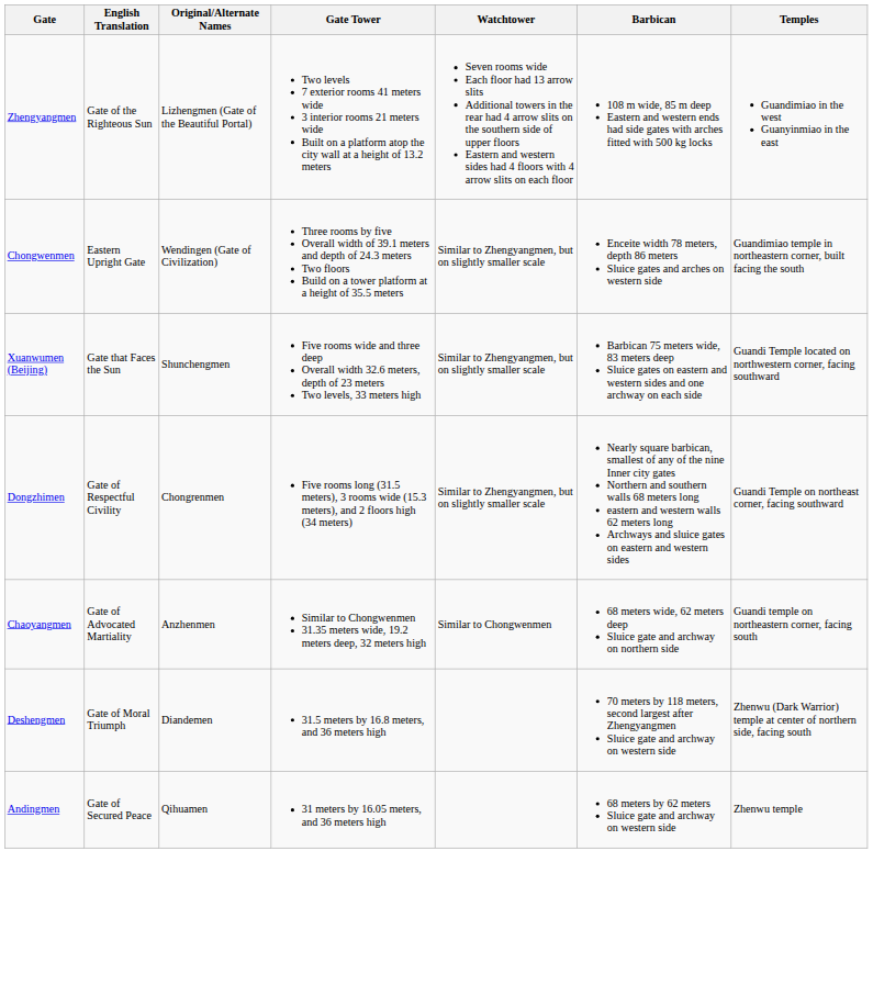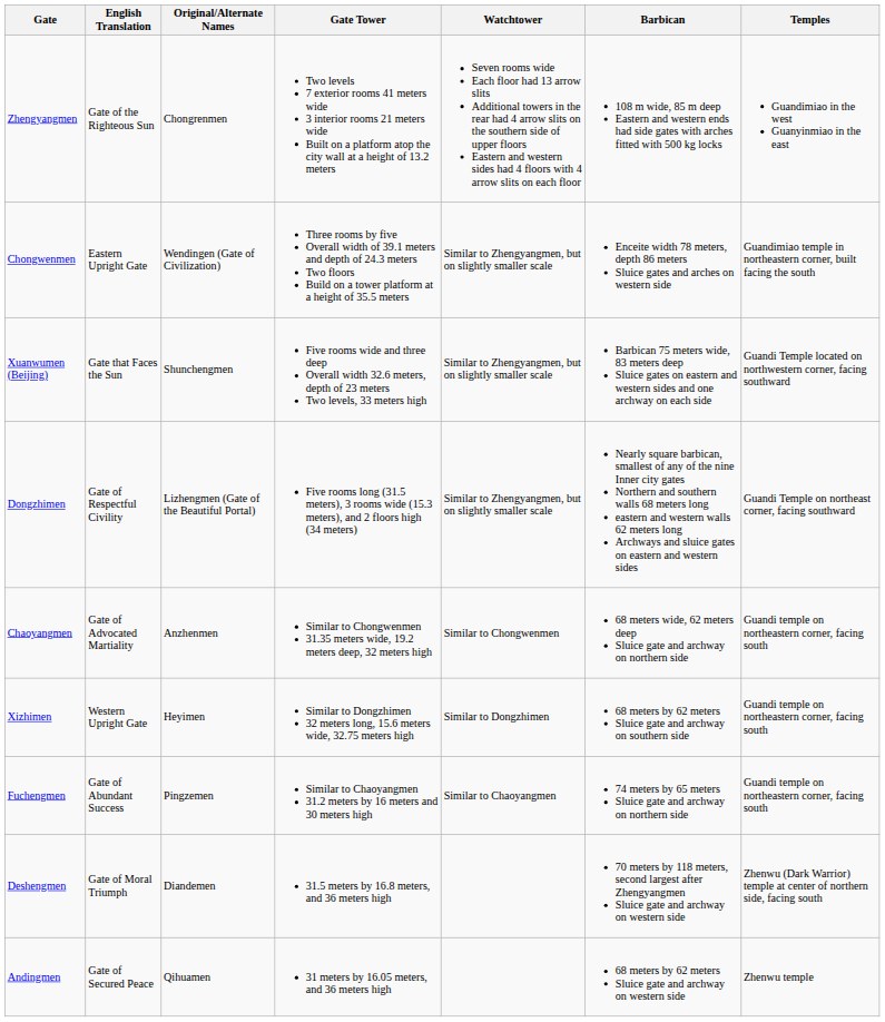 <table class="wikitable mw-collapsible">
 <tr>
 <th>Gate</th>
 <th>English Translation</th>
 <th>Original/Alternate Names</th>
 <th>Gate Tower</th>
 <th>Watchtower</th>
 <th>Barbican</th>
 <th>Temples</th>
 </tr>
 <tr>
 <td><a href='#'>Zhengyangmen</a></td>
 <td>Gate of the Righteous Sun</td>
-<td>Lizhengmen (Gate of the Beautiful Portal)</td>
+<td>Chongrenmen</td>
 <td><br><ul><li>Two levels</li><li>7 exterior rooms 41 meters wide</li><li>3 interior rooms 21 meters wide</li><li>Built on a platform atop the city wall at a height of 13.2 meters</li></ul></td>
 <td><br><ul><li>Seven rooms wide</li><li>Each floor had 13 arrow slits</li><li>Additional towers in the rear had 4 arrow slits on the southern side of upper floors</li><li>Eastern and western sides had 4 floors with 4 arrow slits on each floor</li></ul></td>
 <td><br><ul><li>108 m wide, 85 m deep</li><li>Eastern and western ends had side gates with arches fitted with 500 kg locks</li></ul></td>
 <td><br><ul><li>Guandimiao in the west</li><li>Guanyinmiao in the east</li></ul></td>
 </tr>
 <tr>
 <td><a href='#'>Chongwenmen</a></td>
 <td>Eastern Upright Gate</td>
 <td>Wendingen (Gate of Civilization)</td>
 <td><br><ul><li>Three rooms by five</li><li>Overall width of 39.1 meters and depth of 24.3 meters</li><li>Two floors</li><li>Build on a tower platform at a height of 35.5 meters</li></ul></td>
 <td>Similar to Zhengyangmen, but on slightly smaller scale</td>
 <td><br><ul><li>Enceite width 78 meters, depth 86 meters</li><li>Sluice gates and arches on western side</li></ul></td>
 <td>Guandimiao temple in northeastern corner, built facing the south</td>
 </tr>
 <tr>
 <td><a href='#'>Xuanwumen (Beijing)</a></td>
 <td>Gate that Faces the Sun</td>
 <td>Shunchengmen</td>
 <td><br><ul><li>Five rooms wide and three deep</li><li>Overall width 32.6 meters, depth of 23 meters</li><li>Two levels, 33 meters high</li></ul></td>
 <td>Similar to Zhengyangmen, but on slightly smaller scale</td>
 <td><br><ul><li>Barbican 75 meters wide, 83 meters deep</li><li>Sluice gates on eastern and western sides and one archway on each side</li></ul></td>
 <td>Guandi Temple located on northwestern corner, facing southward</td>
 </tr>
 <tr>
 <td><a href='#'>Dongzhimen</a></td>
 <td>Gate of Respectful Civility</td>
-<td>Chongrenmen</td>
+<td>Lizhengmen (Gate of the Beautiful Portal)</td>
 <td><br><ul><li>Five rooms long (31.5 meters), 3 rooms wide (15.3 meters), and 2 floors high (34 meters)</li></ul></td>
 <td>Similar to Zhengyangmen, but on slightly smaller scale</td>
 <td><br><ul><li>Nearly square barbican, smallest of any of the nine Inner city gates</li><li>Northern and southern walls 68 meters long</li><li>eastern and western walls 62 meters long</li><li>Archways and sluice gates on eastern and western sides</li></ul></td>
 <td>Guandi Temple on northeast corner, facing southward</td>
 </tr>
 <tr>
 <td><a href='#'>Chaoyangmen</a></td>
 <td>Gate of Advocated Martiality</td>
 <td>Anzhenmen</td>
 <td><br><ul><li>Similar to Chongwenmen</li><li>31.35 meters wide, 19.2 meters deep, 32 meters high</li></ul></td>
 <td>Similar to Chongwenmen</td>
 <td><br><ul><li>68 meters wide, 62 meters deep</li><li>Sluice gate and archway on northern side</li></ul></td>
+<td>Guandi temple on northeastern corner, facing south</td>
+</tr>
+<tr>
+<td><a href='#'>Xizhimen</a></td>
+<td>Western Upright Gate</td>
+<td>Heyimen</td>
+<td><br><ul><li>Similar to Dongzhimen</li><li>32 meters long, 15.6 meters wide, 32.75 meters high</li></ul></td>
+<td>Similar to Dongzhimen</td>
+<td><br><ul><li>68 meters by 62 meters</li><li>Sluice gate and archway on southern side</li></ul></td>
+<td>Guandi temple on northeastern corner, facing south</td>
+</tr>
+<tr>
+<td><a href='#'>Fuchengmen</a></td>
+<td>Gate of Abundant Success</td>
+<td>Pingzemen</td>
+<td><br><ul><li>Similar to Chaoyangmen</li><li>31.2 meters by 16 meters and 30 meters high</li></ul></td>
+<td>Similar to Chaoyangmen</td>
+<td><br><ul><li>74 meters by 65 meters</li><li>Sluice gate and archway on northern side</li></ul></td>
 <td>Guandi temple on northeastern corner, facing south</td>
 </tr>
 <tr>
 <td><a href='#'>Deshengmen</a></td>
 <td>Gate of Moral Triumph</td>
 <td>Diandemen</td>
 <td><br><ul><li>31.5 meters by 16.8 meters, and 36 meters high</li></ul></td>
 <td></td>
 <td><br><ul><li>70 meters by 118 meters, second largest after Zhengyangmen</li><li>Sluice gate and archway on western side</li></ul></td>
 <td>Zhenwu (Dark Warrior) temple at center of northern side, facing south</td>
 </tr>
 <tr>
 <td><a href='#'>Andingmen</a></td>
 <td>Gate of Secured Peace</td>
 <td>Qihuamen</td>
 <td><br><ul><li>31 meters by 16.05 meters, and 36 meters high</li></ul></td>
 <td></td>
 <td><br><ul><li>68 meters by 62 meters</li><li>Sluice gate and archway on western side</li></ul></td>
 <td>Zhenwu temple</td>
 </tr>
 </table>
